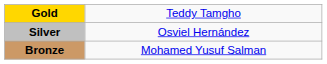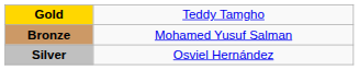 <table class="wikitable" style="text-align:center; " width="35%">
 <tr>
 <td bgcolor="gold"><strong>Gold</strong></td>
 <td><a href='#'>Teddy Tamgho</a><br>  <small><em></em></small></td>
 </tr>
 <tr>
+<td bgcolor="CC9966"><strong>Bronze</strong></td>
+<td><a href='#'>Mohamed Yusuf Salman</a><br>  <small><em></em></small></td>
+</tr>
+<tr>
 <td bgcolor="silver"><strong>Silver</strong></td>
 <td><a href='#'>Osviel Hernández</a><br>  <small><em></em></small></td>
 </tr>
-<tr>
-<td bgcolor="CC9966"><strong>Bronze</strong></td>
-<td><a href='#'>Mohamed Yusuf Salman</a><br>  <small><em></em></small></td>
-</tr>
 </table>
